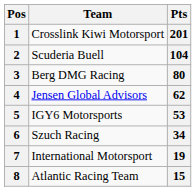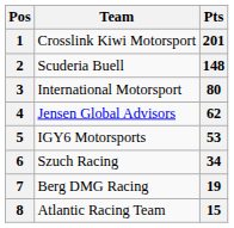 <table class="wikitable" style="font-size: 85%">
 <tr>
 <th>Pos</th>
 <th>Team</th>
 <th>Pts</th>
 </tr>
 <tr>
 <th>1</th>
 <td> Crosslink Kiwi Motorsport</td>
 <th>201</th>
 </tr>
 <tr>
 <th>2</th>
 <td> Scuderia Buell</td>
-<th>104</th>
+<th>148</th>
 </tr>
 <tr>
 <th>3</th>
-<td> Berg DMG Racing</td>
+<td> International Motorsport</td>
 <th>80</th>
 </tr>
 <tr>
 <th>4</th>
 <td> <a href='#'>Jensen Global Advisors</a></td>
 <th>62</th>
 </tr>
 <tr>
 <th>5</th>
 <td> IGY6 Motorsports</td>
 <th>53</th>
 </tr>
 <tr>
 <th>6</th>
 <td> Szuch Racing</td>
 <th>34</th>
 </tr>
 <tr>
 <th>7</th>
-<td> International Motorsport</td>
+<td> Berg DMG Racing</td>
 <th>19</th>
 </tr>
 <tr>
 <th>8</th>
 <td> Atlantic Racing Team</td>
 <th>15</th>
 </tr>
 </table>
